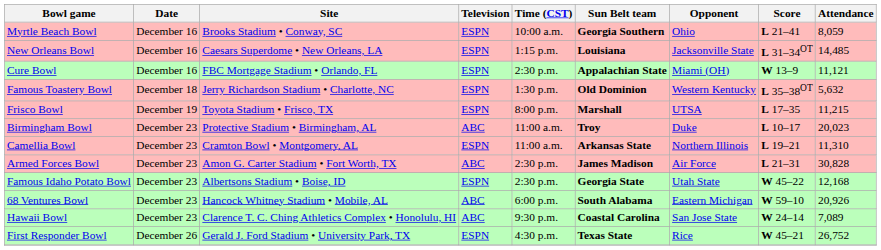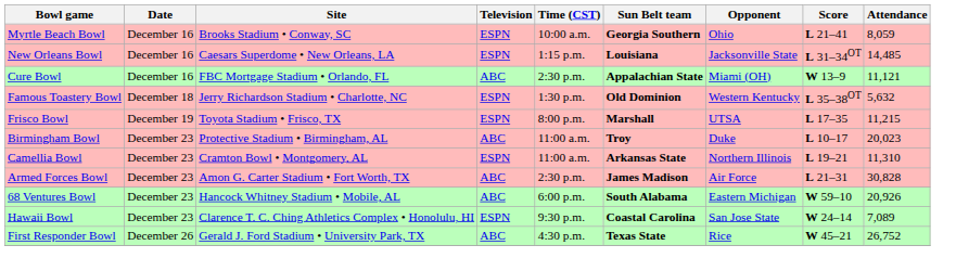 <table class="wikitable">
 <tr>
 <th>Bowl game</th>
 <th>Date</th>
 <th>Site</th>
 <th>Television</th>
 <th>Time (<a href='#'>CST</a>)</th>
 <th>Sun Belt team</th>
 <th>Opponent</th>
 <th>Score</th>
 <th>Attendance</th>
 </tr>
 <tr style="background:#fbb;">
 <td><a href='#'>Myrtle Beach Bowl</a></td>
 <td>December 16</td>
 <td><a href='#'>Brooks Stadium</a> • <a href='#'>Conway, SC</a></td>
 <td><a href='#'>ESPN</a></td>
 <td>10:00 a.m.</td>
 <td><strong>Georgia Southern</strong></td>
 <td><a href='#'>Ohio</a></td>
 <td><strong>L</strong> 21–41</td>
 <td>8,059</td>
 </tr>
 <tr style="background:#fbb;">
 <td><a href='#'>New Orleans Bowl</a></td>
 <td>December 16</td>
 <td><a href='#'>Caesars Superdome</a> • <a href='#'>New Orleans, LA</a></td>
 <td><a href='#'>ESPN</a></td>
 <td>1:15 p.m.</td>
 <td><strong>Louisiana</strong></td>
 <td><a href='#'>Jacksonville State</a></td>
 <td><strong>L</strong> 31–34<sup>OT</sup></td>
 <td>14,485</td>
 </tr>
 <tr style="background:#bfb;">
 <td><a href='#'>Cure Bowl</a></td>
 <td>December 16</td>
 <td><a href='#'>FBC Mortgage Stadium</a> • <a href='#'>Orlando, FL</a></td>
-<td><a href='#'>ESPN</a></td>
+<td><a href='#'>ABC</a></td>
 <td>2:30 p.m.</td>
 <td><strong>Appalachian State</strong></td>
 <td><a href='#'>Miami (OH)</a></td>
 <td><strong>W</strong> 13–9</td>
 <td>11,121</td>
 </tr>
 <tr style="background:#fbb;">
 <td><a href='#'>Famous Toastery Bowl</a></td>
 <td>December 18</td>
 <td><a href='#'>Jerry Richardson Stadium</a> • <a href='#'>Charlotte, NC</a></td>
 <td><a href='#'>ESPN</a></td>
 <td>1:30 p.m.</td>
 <td><strong>Old Dominion</strong></td>
 <td><a href='#'>Western Kentucky</a></td>
 <td><strong>L</strong> 35–38<sup>OT</sup></td>
 <td>5,632</td>
 </tr>
 <tr style="background:#fbb;">
 <td><a href='#'>Frisco Bowl</a></td>
 <td>December 19</td>
 <td><a href='#'>Toyota Stadium</a> • <a href='#'>Frisco, TX</a></td>
 <td><a href='#'>ESPN</a></td>
 <td>8:00 p.m.</td>
 <td><strong>Marshall</strong></td>
 <td><a href='#'>UTSA</a></td>
 <td><strong>L</strong> 17–35</td>
 <td>11,215</td>
 </tr>
 <tr style="background:#fbb;">
 <td><a href='#'>Birmingham Bowl</a></td>
 <td>December 23</td>
 <td><a href='#'>Protective Stadium</a> • <a href='#'>Birmingham, AL</a></td>
 <td><a href='#'>ABC</a></td>
 <td>11:00 a.m.</td>
 <td><strong>Troy</strong></td>
 <td><a href='#'>Duke</a></td>
 <td><strong>L</strong> 10–17</td>
 <td>20,023</td>
 </tr>
 <tr style="background:#fbb;">
 <td><a href='#'>Camellia Bowl</a></td>
 <td>December 23</td>
 <td><a href='#'>Cramton Bowl</a> • <a href='#'>Montgomery, AL</a></td>
 <td><a href='#'>ESPN</a></td>
 <td>11:00 a.m.</td>
 <td><strong>Arkansas State</strong></td>
 <td><a href='#'>Northern Illinois</a></td>
 <td><strong>L</strong> 19–21</td>
 <td>11,310</td>
 </tr>
 <tr style="background:#fbb;">
 <td><a href='#'>Armed Forces Bowl</a></td>
 <td>December 23</td>
 <td><a href='#'>Amon G. Carter Stadium</a> • <a href='#'>Fort Worth, TX</a></td>
 <td><a href='#'>ABC</a></td>
 <td>2:30 p.m.</td>
 <td><strong>James Madison</strong></td>
 <td><a href='#'>Air Force</a></td>
 <td><strong>L</strong> 21–31</td>
 <td>30,828</td>
 </tr>
 <tr style="background:#bfb;">
-<td><a href='#'>Famous Idaho Potato Bowl</a></td>
-<td>December 23</td>
-<td><a href='#'>Albertsons Stadium</a> • <a href='#'>Boise, ID</a></td>
-<td><a href='#'>ESPN</a></td>
-<td>2:30 p.m.</td>
-<td><strong>Georgia State</strong></td>
-<td><a href='#'>Utah State</a></td>
-<td><strong>W</strong> 45–22</td>
-<td>12,168</td>
-</tr>
-<tr style="background:#bfb;">
 <td><a href='#'>68 Ventures Bowl</a></td>
 <td>December 23</td>
 <td><a href='#'>Hancock Whitney Stadium</a> • <a href='#'>Mobile, AL</a></td>
 <td><a href='#'>ABC</a></td>
 <td>6:00 p.m.</td>
 <td><strong>South Alabama</strong></td>
 <td><a href='#'>Eastern Michigan</a></td>
 <td><strong>W</strong> 59–10</td>
 <td>20,926</td>
 </tr>
 <tr style="background:#bfb;">
 <td><a href='#'>Hawaii Bowl</a></td>
 <td>December 23</td>
 <td><a href='#'>Clarence T. C. Ching Athletics Complex</a> • <a href='#'>Honolulu, HI</a></td>
-<td><a href='#'>ABC</a></td>
+<td><a href='#'>ESPN</a></td>
 <td>9:30 p.m.</td>
 <td><strong>Coastal Carolina</strong></td>
 <td><a href='#'>San Jose State</a></td>
 <td><strong>W</strong> 24–14</td>
 <td>7,089</td>
 </tr>
 <tr style="background:#bfb;">
 <td><a href='#'>First Responder Bowl</a></td>
 <td>December 26</td>
 <td><a href='#'>Gerald J. Ford Stadium</a> • <a href='#'>University Park, TX</a></td>
-<td><a href='#'>ESPN</a></td>
+<td><a href='#'>ABC</a></td>
 <td>4:30 p.m.</td>
 <td><strong>Texas State</strong></td>
 <td><a href='#'>Rice</a></td>
 <td><strong>W</strong> 45–21</td>
 <td>26,752</td>
 </tr>
 <tr>
 </tr>
 </table>
